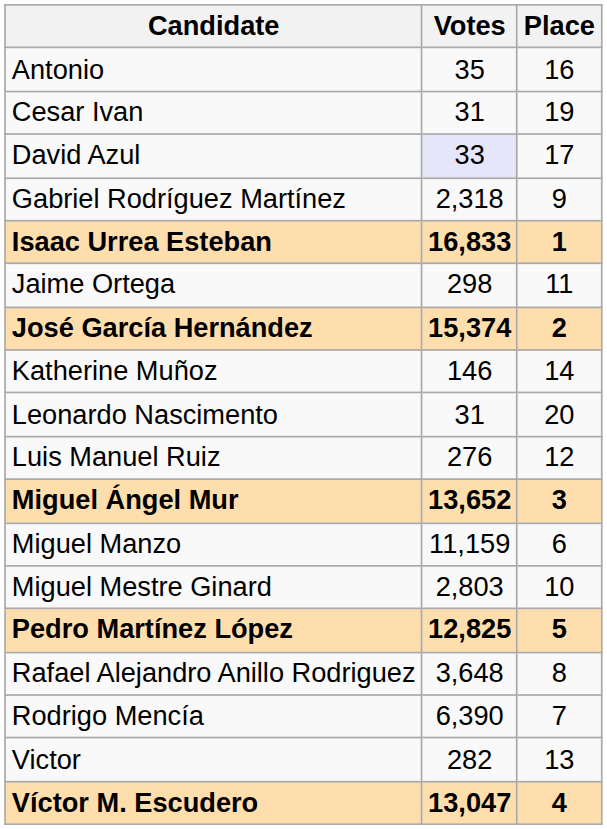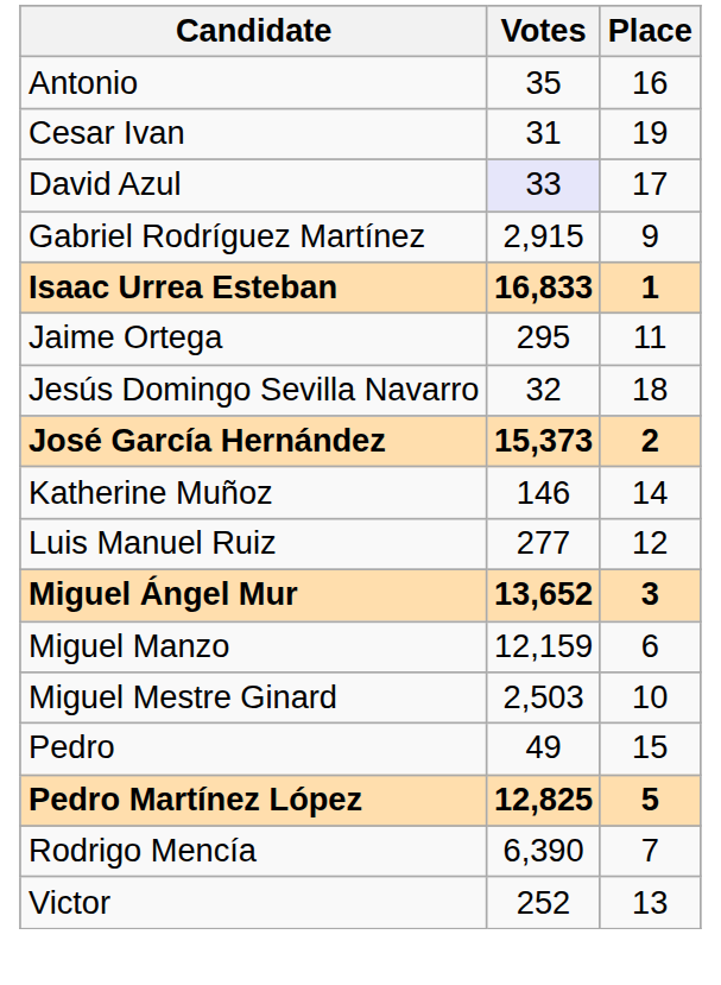 <table class="sortable wikitable" style="margin: 1em auto 1em auto; text-align:center">
 <tr>
 <th>Candidate</th>
 <th>Votes</th>
 <th>Place</th>
 </tr>
 <tr>
 <td align="left">Antonio</td>
 <td>35</td>
 <td>16</td>
 </tr>
 <tr>
 <td align="left">Cesar Ivan</td>
 <td>31</td>
 <td>19</td>
 </tr>
 <tr>
 <td align="left">David Azul</td>
 <td style="background: lavender;">33</td>
 <td>17</td>
 </tr>
 <tr>
 <td align="left">Gabriel Rodríguez Martínez</td>
-<td>2,318</td>
+<td>2,915</td>
 <td>9</td>
 </tr>
 <tr style="font-weight:bold; background:navajowhite;">
 <td align="left">Isaac Urrea Esteban</td>
 <td>16,833</td>
 <td>1</td>
 </tr>
 <tr>
 <td align="left">Jaime Ortega</td>
-<td>298</td>
+<td>295</td>
 <td>11</td>
+</tr>
+<tr>
+<td align="left">Jesús Domingo Sevilla Navarro</td>
+<td>32</td>
+<td>18</td>
 </tr>
 <tr style="font-weight:bold; background:navajowhite;">
 <td align="left">José García Hernández</td>
-<td>15,374</td>
+<td>15,373</td>
 <td>2</td>
 </tr>
 <tr>
 <td align="left">Katherine Muñoz</td>
 <td>146</td>
 <td>14</td>
 </tr>
 <tr>
-<td align="left">Leonardo Nascimento</td>
-<td>31</td>
-<td>20</td>
-</tr>
-<tr>
 <td align="left">Luis Manuel Ruiz</td>
-<td>276</td>
+<td>277</td>
 <td>12</td>
 </tr>
 <tr style="font-weight:bold; background:navajowhite;">
 <td align="left">Miguel Ángel Mur</td>
 <td>13,652</td>
 <td>3</td>
 </tr>
 <tr>
 <td align="left">Miguel Manzo</td>
-<td>11,159</td>
+<td>12,159</td>
 <td>6</td>
 </tr>
 <tr>
 <td align="left">Miguel Mestre Ginard</td>
-<td>2,803</td>
+<td>2,503</td>
 <td>10</td>
+</tr>
+<tr>
+<td align="left">Pedro</td>
+<td>49</td>
+<td>15</td>
 </tr>
 <tr style="font-weight:bold; background:navajowhite;">
 <td align="left">Pedro Martínez López</td>
 <td>12,825</td>
 <td>5</td>
-</tr>
-<tr>
-<td align="left">Rafael Alejandro Anillo Rodriguez</td>
-<td>3,648</td>
-<td>8</td>
 </tr>
 <tr>
 <td align="left">Rodrigo Mencía</td>
 <td>6,390</td>
 <td>7</td>
 </tr>
 <tr>
 <td align="left">Victor</td>
-<td>282</td>
+<td>252</td>
 <td>13</td>
 </tr>
-<tr style="font-weight:bold; background:navajowhite;">
-<td align="left">Víctor M. Escudero</td>
-<td>13,047</td>
-<td>4</td>
-</tr>
 </table>
